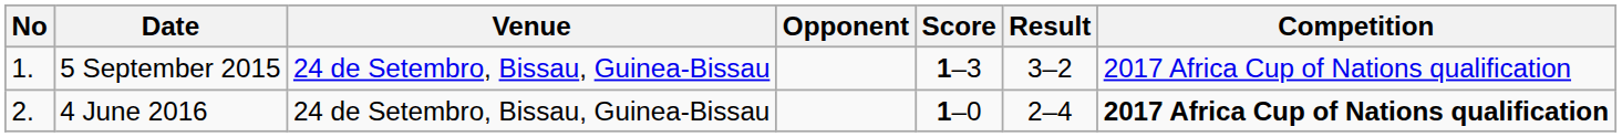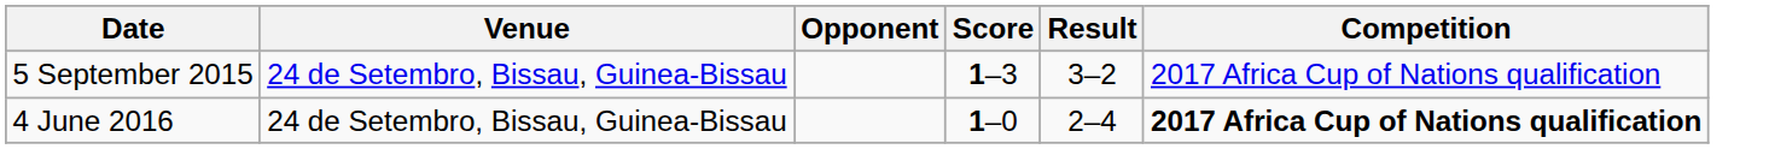 <table class="wikitable" style="font-size:85%;">
 <tr>
-<th>No</th>
 <th>Date</th>
 <th>Venue</th>
 <th>Opponent</th>
 <th>Score</th>
 <th>Result</th>
 <th>Competition</th>
 </tr>
 <tr>
-<td>1.</td>
 <td>5 September 2015</td>
 <td><a href='#'>24 de Setembro</a>, <a href='#'>Bissau</a>, <a href='#'>Guinea-Bissau</a></td>
 <td></td>
 <td align=center><strong>1</strong>–3</td>
 <td align=center>3–2</td>
 <td><a href='#'>2017 Africa Cup of Nations qualification</a></td>
 </tr>
 <tr>
-<td>2.</td>
 <td>4 June 2016</td>
 <td>24 de Setembro, Bissau, Guinea-Bissau</td>
 <td></td>
 <td align=center><strong>1</strong>–0</td>
 <td align=center>2–4</td>
 <td><strong>2017 Africa Cup of Nations qualification</strong></td>
 </tr>
 </table>
